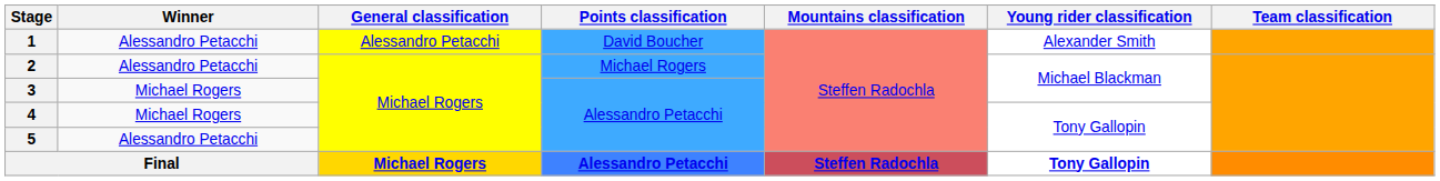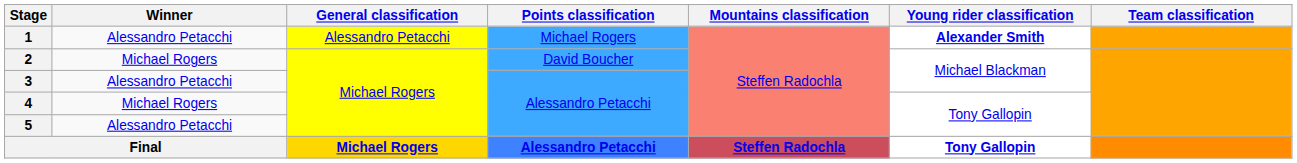 <table class="wikitable" style="text-align: center; font-size:smaller;">
 <tr>
 <th style="width:1%;">Stage</th>
 <th style="width:14%;">Winner</th>
 <th style="width:12%;"><a href='#'>General classification</a><br></th>
 <th style="width:12%;"><a href='#'>Points classification</a><br></th>
 <th style="width:12%;"><a href='#'>Mountains classification</a><br></th>
 <th style="width:12%;"><a href='#'>Young rider classification</a><br></th>
 <th style="width:12%;"><a href='#'>Team classification</a></th>
 </tr>
 <tr>
 <th>1</th>
 <td><a href='#'>Alessandro Petacchi</a></td>
 <td style="background:yellow;"><a href='#'>Alessandro Petacchi</a></td>
-<td style="background:#3eaaff;"><a href='#'>David Boucher</a></td>
+<td style="background:#3eaaff;"><a href='#'>Michael Rogers</a></td>
 <td style="background:salmon;"  rowspan="5"><a href='#'>Steffen Radochla</a></td>
-<td style="background:white;"><a href='#'>Alexander Smith</a></td>
+<td style="background:white;"><strong><a href='#'>Alexander Smith</a></strong></td>
 <td style="background:orange;"></td>
 </tr>
 <tr>
 <th>2</th>
-<td><a href='#'>Alessandro Petacchi</a></td>
+<td><a href='#'>Michael Rogers</a></td>
 <td style="background:yellow;" rowspan="4"><a href='#'>Michael Rogers</a></td>
-<td style="background:#3eaaff;"><a href='#'>Michael Rogers</a></td>
+<td style="background:#3eaaff;"><a href='#'>David Boucher</a></td>
 <td style="background:white;" rowspan="2"><a href='#'>Michael Blackman</a></td>
 <td style="background:orange;" rowspan="4"></td>
 </tr>
 <tr>
 <th>3</th>
-<td><a href='#'>Michael Rogers</a></td>
+<td><a href='#'>Alessandro Petacchi</a></td>
 <td style="background:#3eaaff;" rowspan="3"><a href='#'>Alessandro Petacchi</a></td>
 </tr>
 <tr>
 <th>4</th>
 <td><a href='#'>Michael Rogers</a></td>
 <td style="background:white;" rowspan="2"><a href='#'>Tony Gallopin</a></td>
 </tr>
 <tr>
 <th>5</th>
 <td><a href='#'>Alessandro Petacchi</a></td>
 </tr>
 <tr>
 <th colspan=2><strong>Final</strong></th>
 <th style="background:gold;"><a href='#'>Michael Rogers</a></th>
 <th style="background:#3e82ff;"><a href='#'>Alessandro Petacchi</a></th>
 <th style="background:#cc4e5c;"><a href='#'>Steffen Radochla</a></th>
 <th style="background:white;"><a href='#'>Tony Gallopin</a></th>
 <th style="background:darkorange;"></th>
 </tr>
 </table>
